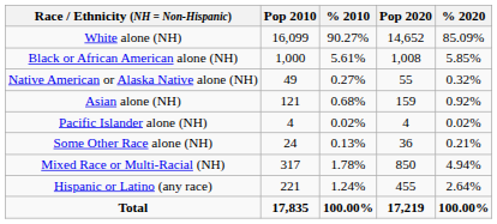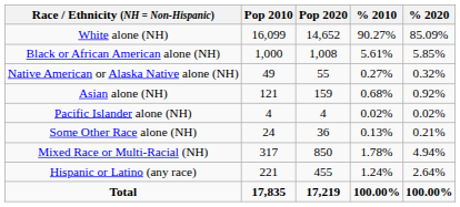 <table class="wikitable" style="text-align:center;">
 <tr>
 <th>Race / Ethnicity <small>(<em>NH = Non-Hispanic</em>)</small></th>
 <th>Pop 2010</th>
+<th>Pop 2020</th>
 <th>% 2010</th>
-<th>Pop 2020</th>
 <th>% 2020</th>
 </tr>
 <tr>
 <td><a href='#'>White</a> alone (NH)</td>
 <td>16,099</td>
+<td>14,652</td>
 <td>90.27%</td>
-<td>14,652</td>
 <td>85.09%</td>
 </tr>
 <tr>
 <td><a href='#'>Black or African American</a> alone (NH)</td>
 <td>1,000</td>
+<td>1,008</td>
 <td>5.61%</td>
-<td>1,008</td>
 <td>5.85%</td>
 </tr>
 <tr>
 <td><a href='#'>Native American</a> or <a href='#'>Alaska Native</a> alone (NH)</td>
 <td>49</td>
+<td>55</td>
 <td>0.27%</td>
-<td>55</td>
 <td>0.32%</td>
 </tr>
 <tr>
 <td><a href='#'>Asian</a> alone (NH)</td>
 <td>121</td>
+<td>159</td>
 <td>0.68%</td>
-<td>159</td>
 <td>0.92%</td>
 </tr>
 <tr>
 <td><a href='#'>Pacific Islander</a> alone (NH)</td>
 <td>4</td>
+<td>4</td>
 <td>0.02%</td>
-<td>4</td>
 <td>0.02%</td>
 </tr>
 <tr>
 <td><a href='#'>Some Other Race</a> alone (NH)</td>
 <td>24</td>
+<td>36</td>
 <td>0.13%</td>
-<td>36</td>
 <td>0.21%</td>
 </tr>
 <tr>
 <td><a href='#'>Mixed Race or Multi-Racial</a> (NH)</td>
 <td>317</td>
+<td>850</td>
 <td>1.78%</td>
-<td>850</td>
 <td>4.94%</td>
 </tr>
 <tr>
 <td><a href='#'>Hispanic or Latino</a> (any race)</td>
 <td>221</td>
+<td>455</td>
 <td>1.24%</td>
-<td>455</td>
 <td>2.64%</td>
 </tr>
 <tr>
 <td><strong>Total</strong></td>
 <td><strong>17,835</strong></td>
+<td><strong>17,219</strong></td>
 <td><strong>100.00%</strong></td>
-<td><strong>17,219</strong></td>
 <td><strong>100.00%</strong></td>
 </tr>
 </table>
